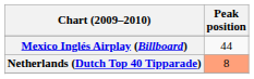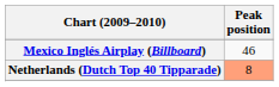 <table class="wikitable sortable plainrowheaders" style="text-align:center">
 <tr>
 <th scope="col">Chart (2009–2010)</th>
 <th scope="col">Peak<br>position</th>
 </tr>
 <tr>
 </tr>
 <tr>
 </tr>
 <tr>
 </tr>
 <tr>
 </tr>
 <tr>
 </tr>
 <tr>
 </tr>
 <tr>
 </tr>
 <tr>
 </tr>
 <tr>
 <th scope="row"><a href='#'>Mexico Inglés Airplay</a> (<em><a href='#'>Billboard</a></em>)</th>
-<td>44</td>
+<td>46</td>
 </tr>
 <tr>
 <th scope="row">Netherlands (<a href='#'>Dutch Top 40 Tipparade</a>)</th>
 <td style="background: lightsalmon;">8</td>
 </tr>
 <tr>
 </tr>
 <tr>
 </tr>
 <tr>
 </tr>
 <tr>
 </tr>
 <tr>
 </tr>
 <tr>
 </tr>
 <tr>
 </tr>
 <tr>
 </tr>
 <tr>
 </tr>
 <tr>
 </tr>
 </table>
